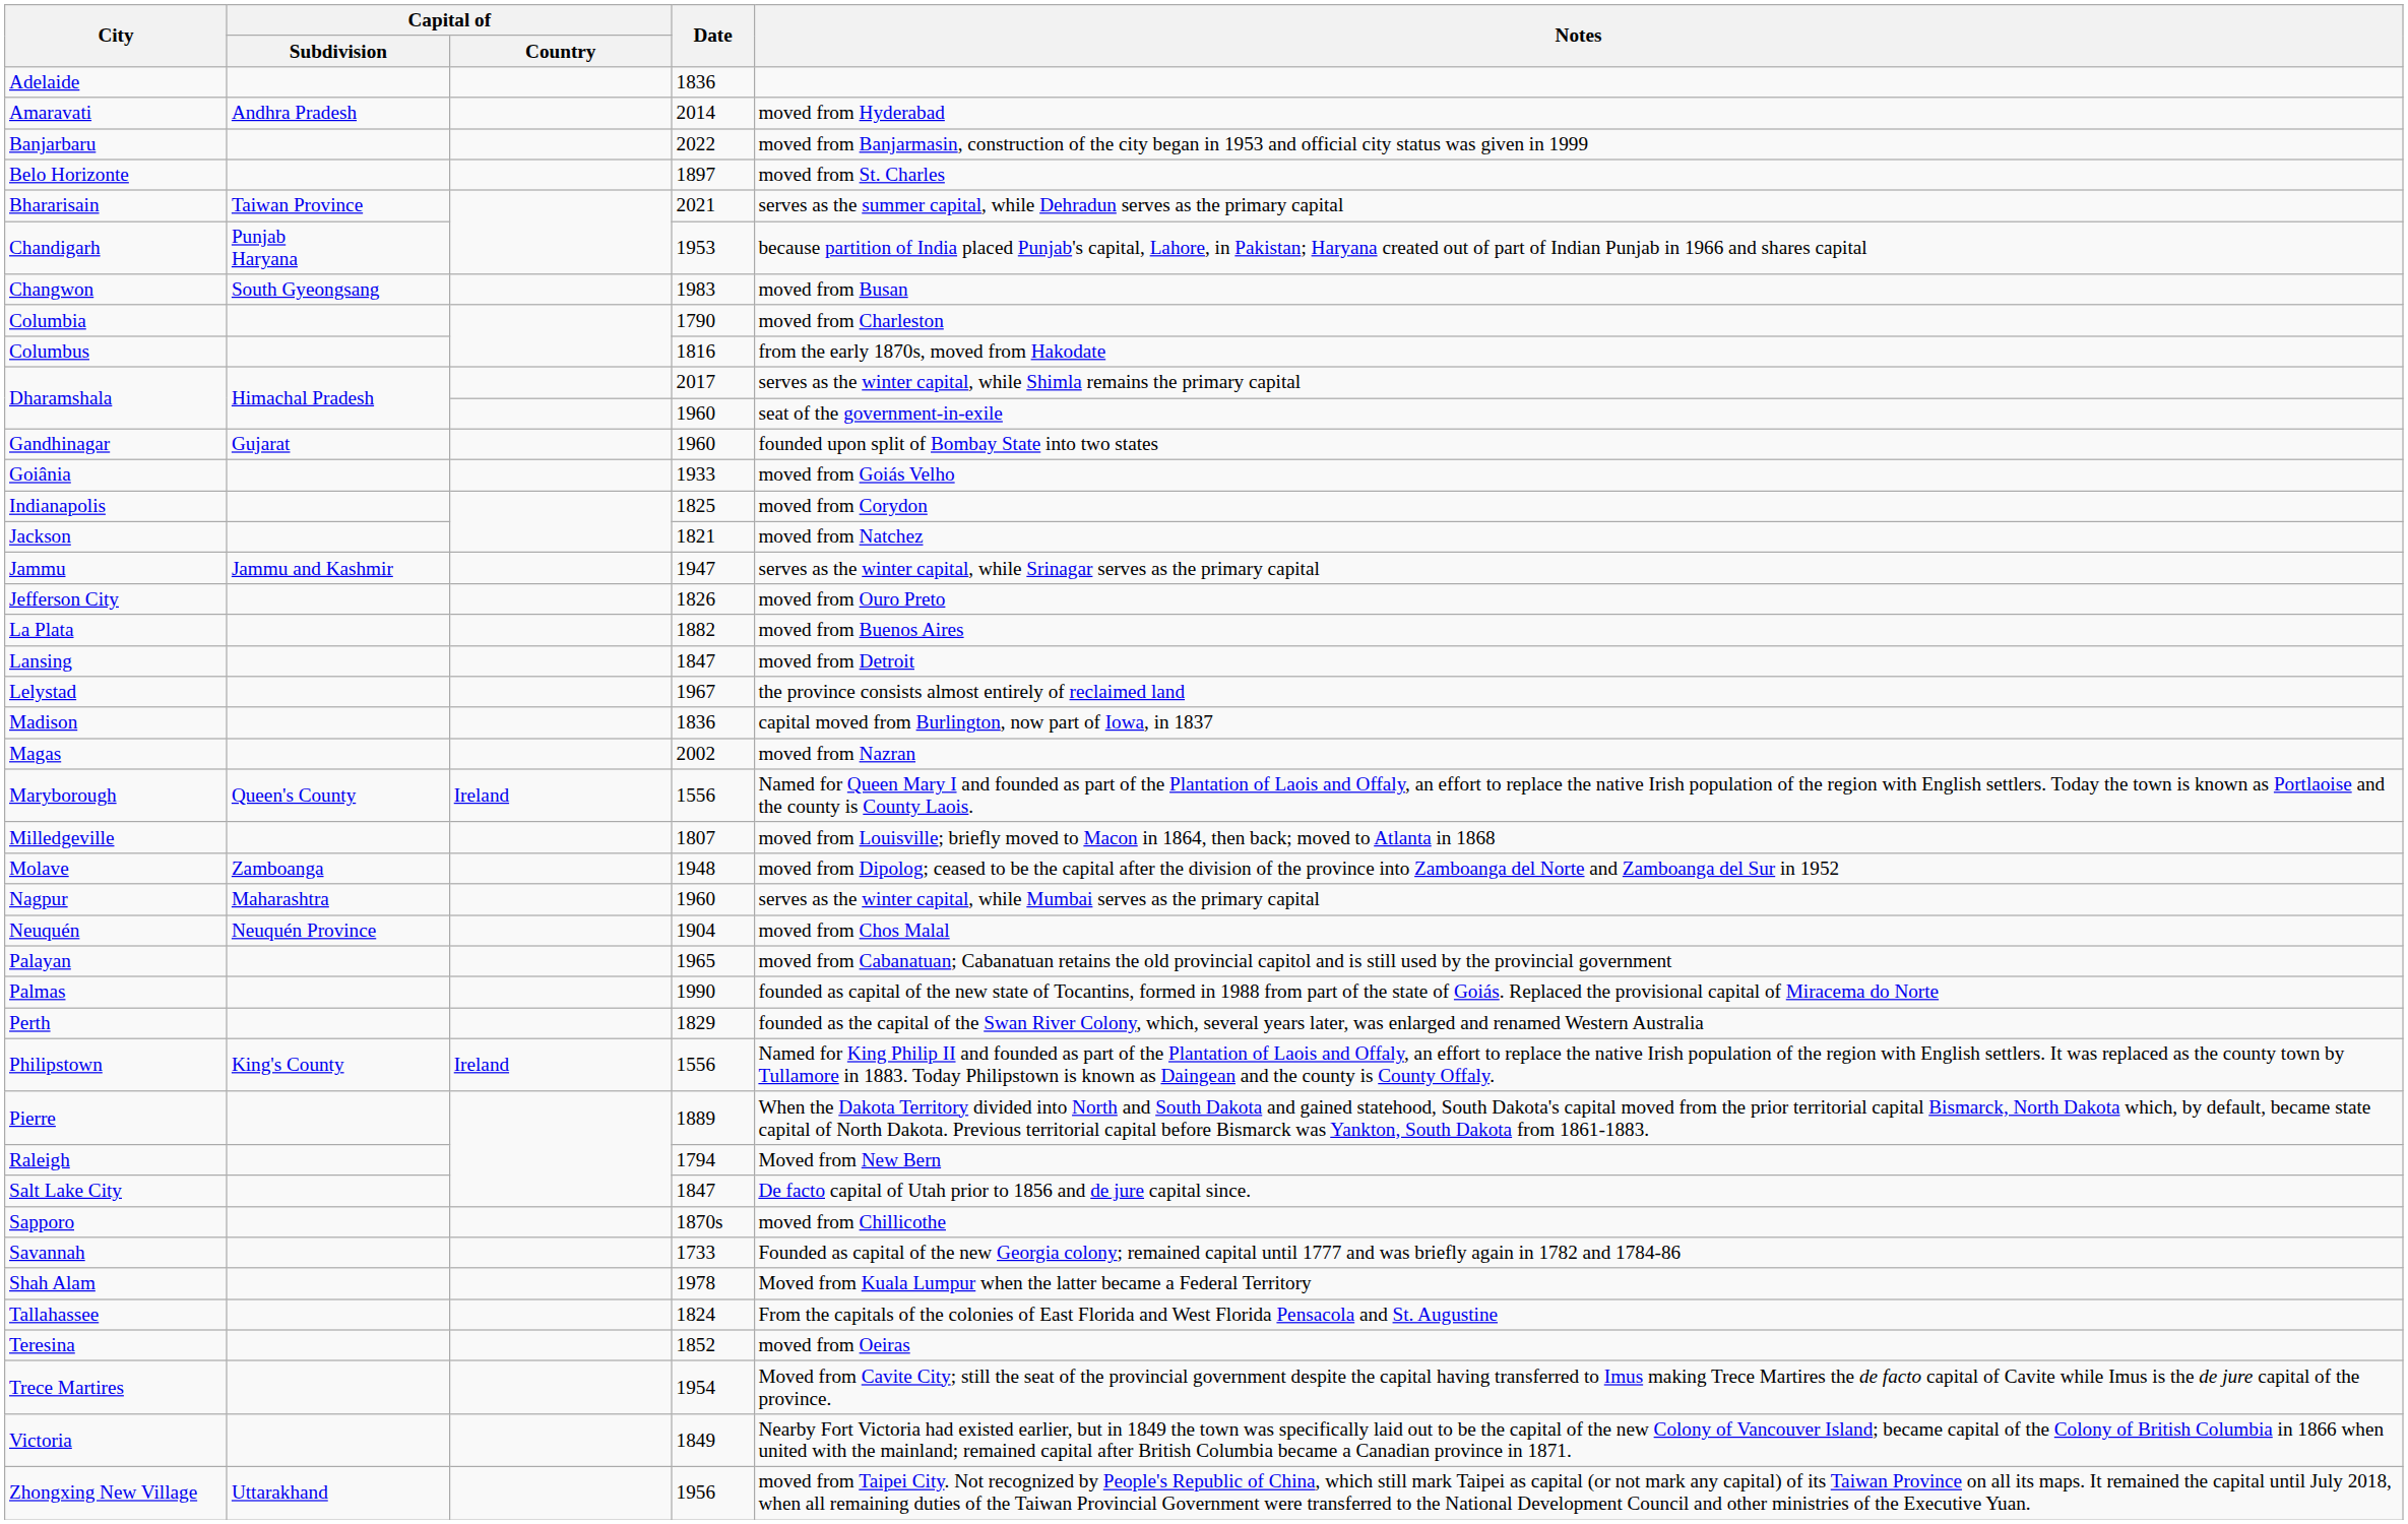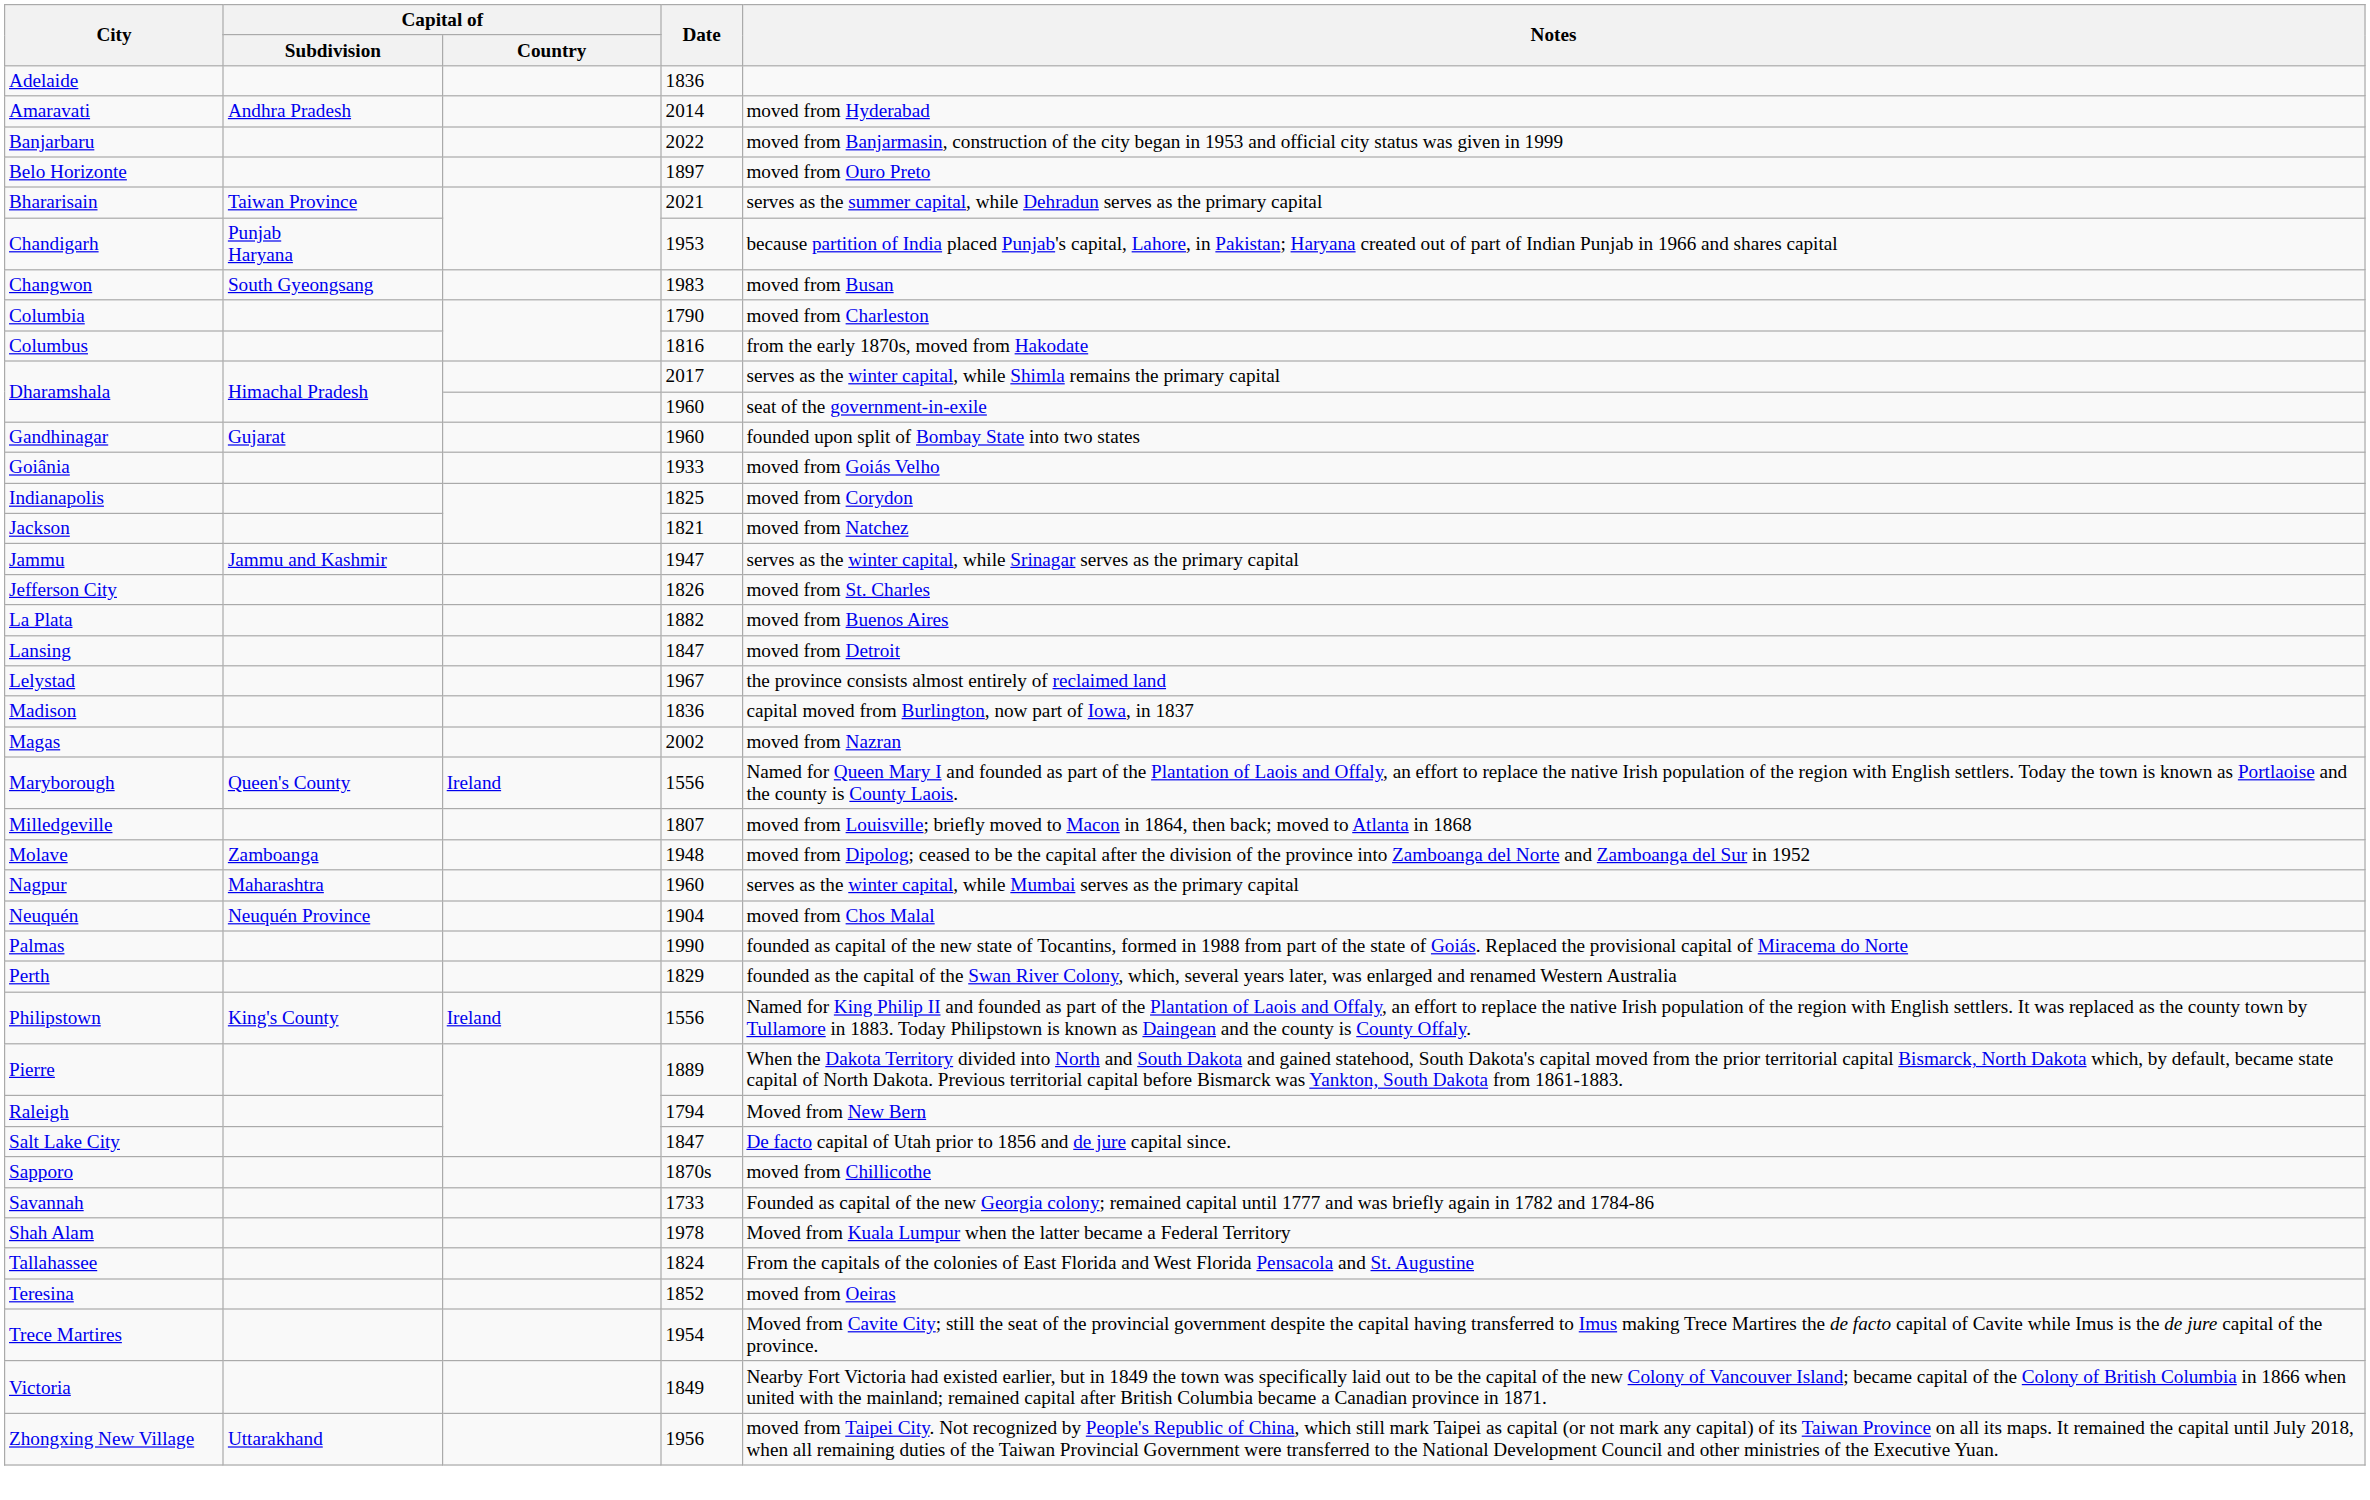 <table class="wikitable sortable">
 <tr>
 <th style="width: 175px;" rowspan="2">City</th>
 <th colspan="2">Capital of</th>
 <th rowspan="2" width="60" data-sort-type=isoDate>Date</th>
 <th rowspan="2">Notes</th>
 </tr>
 <tr>
 <th style="width: 175px;">Subdivision</th>
 <th style="width: 175px;">Country</th>
 </tr>
 <tr>
 <td><a href='#'>Adelaide</a></td>
 <td></td>
 <td></td>
 <td>1836</td>
 <td></td>
 </tr>
 <tr>
 <td><a href='#'>Amaravati</a></td>
 <td> <a href='#'>Andhra Pradesh</a></td>
 <td></td>
 <td>2014</td>
 <td>moved from <a href='#'>Hyderabad</a></td>
 </tr>
 <tr>
 <td><a href='#'>Banjarbaru</a></td>
 <td></td>
 <td></td>
 <td>2022</td>
 <td>moved from <a href='#'>Banjarmasin</a>, construction of the city began in 1953 and official city status was given in 1999</td>
 </tr>
 <tr>
 <td><a href='#'>Belo Horizonte</a></td>
 <td></td>
 <td></td>
 <td>1897</td>
-<td>moved from <a href='#'>St. Charles</a></td>
+<td>moved from <a href='#'>Ouro Preto</a></td>
 </tr>
 <tr>
 <td><a href='#'>Bhararisain</a></td>
 <td> <a href='#'>Taiwan Province</a></td>
 <td rowspan="2"></td>
 <td>2021</td>
 <td>serves as the <a href='#'>summer capital</a>, while <a href='#'>Dehradun</a> serves as the primary capital</td>
 </tr>
 <tr>
 <td><a href='#'>Chandigarh</a></td>
 <td> <a href='#'>Punjab</a><br> <a href='#'>Haryana</a></td>
 <td>1953</td>
 <td>because <a href='#'>partition of India</a> placed <a href='#'>Punjab</a>'s capital, <a href='#'>Lahore</a>, in <a href='#'>Pakistan</a>; <a href='#'>Haryana</a> created out of part of Indian Punjab in 1966 and shares capital</td>
 </tr>
 <tr>
 <td><a href='#'>Changwon</a></td>
 <td> <a href='#'>South Gyeongsang</a></td>
 <td></td>
 <td>1983</td>
 <td>moved from <a href='#'>Busan</a></td>
 </tr>
 <tr>
 <td><a href='#'>Columbia</a></td>
 <td></td>
 <td rowspan="2"></td>
 <td>1790</td>
 <td>moved from <a href='#'>Charleston</a></td>
 </tr>
 <tr>
 <td><a href='#'>Columbus</a></td>
 <td></td>
 <td>1816</td>
 <td>from the early 1870s, moved from <a href='#'>Hakodate</a></td>
 </tr>
 <tr>
 <td rowspan="2"><a href='#'>Dharamshala</a></td>
 <td rowspan="2"><a href='#'>Himachal Pradesh</a></td>
 <td></td>
 <td>2017</td>
 <td>serves as the <a href='#'>winter capital</a>, while <a href='#'>Shimla</a> remains the primary capital</td>
 </tr>
 <tr>
 <td></td>
 <td>1960</td>
 <td>seat of the <a href='#'>government-in-exile</a></td>
 </tr>
 <tr>
 <td><a href='#'>Gandhinagar</a></td>
 <td> <a href='#'>Gujarat</a></td>
 <td></td>
 <td>1960</td>
 <td>founded upon split of <a href='#'>Bombay State</a> into two states</td>
 </tr>
 <tr>
 <td><a href='#'>Goiânia</a></td>
 <td></td>
 <td></td>
 <td>1933</td>
 <td>moved from <a href='#'>Goiás Velho</a></td>
 </tr>
 <tr>
 <td><a href='#'>Indianapolis</a></td>
 <td></td>
 <td rowspan="2"></td>
 <td>1825</td>
 <td>moved from <a href='#'>Corydon</a></td>
 </tr>
 <tr>
 <td><a href='#'>Jackson</a></td>
 <td></td>
 <td>1821</td>
 <td>moved from <a href='#'>Natchez</a></td>
 </tr>
 <tr>
 <td><a href='#'>Jammu</a></td>
 <td> <a href='#'>Jammu and Kashmir</a></td>
 <td></td>
 <td>1947</td>
 <td>serves as the <a href='#'>winter capital</a>, while <a href='#'>Srinagar</a> serves as the primary capital</td>
 </tr>
 <tr>
 <td><a href='#'>Jefferson City</a></td>
 <td></td>
 <td></td>
 <td>1826</td>
-<td>moved from <a href='#'>Ouro Preto</a></td>
+<td>moved from <a href='#'>St. Charles</a></td>
 </tr>
 <tr>
 <td><a href='#'>La Plata</a></td>
 <td></td>
 <td></td>
 <td>1882</td>
 <td>moved from <a href='#'>Buenos Aires</a></td>
 </tr>
 <tr>
 <td><a href='#'>Lansing</a></td>
 <td></td>
 <td></td>
 <td>1847</td>
 <td>moved from <a href='#'>Detroit</a></td>
 </tr>
 <tr>
 <td><a href='#'>Lelystad</a></td>
 <td></td>
 <td></td>
 <td>1967</td>
 <td>the province consists almost entirely of <a href='#'>reclaimed land</a></td>
 </tr>
 <tr>
 <td><a href='#'>Madison</a></td>
 <td></td>
 <td></td>
 <td>1836</td>
 <td>capital moved from <a href='#'>Burlington</a>, now part of <a href='#'>Iowa</a>, in 1837</td>
 </tr>
 <tr>
 <td><a href='#'>Magas</a></td>
 <td></td>
 <td></td>
 <td>2002</td>
 <td>moved from <a href='#'>Nazran</a></td>
 </tr>
 <tr>
 <td><a href='#'>Maryborough</a></td>
 <td><a href='#'>Queen's County</a></td>
 <td> <a href='#'>Ireland</a></td>
 <td>1556</td>
 <td>Named for <a href='#'>Queen Mary I</a> and founded as part of the <a href='#'>Plantation of Laois and Offaly</a>, an effort to replace the native Irish population of the region with English settlers. Today the town is known as <a href='#'>Portlaoise</a> and the county is <a href='#'>County Laois</a>.</td>
 </tr>
 <tr>
 <td><a href='#'>Milledgeville</a></td>
 <td></td>
 <td></td>
 <td>1807</td>
 <td>moved from <a href='#'>Louisville</a>; briefly moved to <a href='#'>Macon</a> in 1864, then back; moved to <a href='#'>Atlanta</a> in 1868</td>
 </tr>
 <tr>
 <td><a href='#'>Molave</a></td>
 <td><a href='#'>Zamboanga</a></td>
 <td></td>
 <td>1948</td>
 <td>moved from <a href='#'>Dipolog</a>; ceased to be the capital after the division of the province into <a href='#'>Zamboanga del Norte</a> and <a href='#'>Zamboanga del Sur</a> in 1952</td>
 </tr>
 <tr>
 <td><a href='#'>Nagpur</a></td>
 <td> <a href='#'>Maharashtra</a></td>
 <td></td>
 <td>1960</td>
 <td>serves as the <a href='#'>winter capital</a>, while <a href='#'>Mumbai</a> serves as the primary capital</td>
 </tr>
 <tr>
 <td><a href='#'>Neuquén</a></td>
 <td> <a href='#'>Neuquén Province</a></td>
 <td></td>
 <td>1904</td>
 <td>moved from <a href='#'>Chos Malal</a></td>
-</tr>
-<tr>
-<td><a href='#'>Palayan</a></td>
-<td></td>
-<td></td>
-<td>1965</td>
-<td>moved from <a href='#'>Cabanatuan</a>; Cabanatuan retains the old provincial capitol and is still used by the provincial government</td>
 </tr>
 <tr>
 <td><a href='#'>Palmas</a></td>
 <td></td>
 <td></td>
 <td>1990</td>
 <td>founded as capital of the new state of Tocantins, formed in 1988 from part of the state of <a href='#'>Goiás</a>. Replaced the provisional capital of <a href='#'>Miracema do Norte</a></td>
 </tr>
 <tr>
 <td><a href='#'>Perth</a></td>
 <td></td>
 <td></td>
 <td>1829</td>
 <td>founded as the capital of the <a href='#'>Swan River Colony</a>, which, several years later, was enlarged and renamed Western Australia</td>
 </tr>
 <tr>
 <td><a href='#'>Philipstown</a></td>
 <td><a href='#'>King's County</a></td>
 <td> <a href='#'>Ireland</a></td>
 <td>1556</td>
 <td>Named for <a href='#'>King Philip II</a> and founded as part of the <a href='#'>Plantation of Laois and Offaly</a>, an effort to replace the native Irish population of the region with English settlers. It was replaced as the county town by <a href='#'>Tullamore</a> in 1883. Today Philipstown is known as <a href='#'>Daingean</a> and the county is <a href='#'>County Offaly</a>.</td>
 </tr>
 <tr>
 <td><a href='#'>Pierre</a></td>
 <td></td>
 <td rowspan="3"></td>
 <td>1889</td>
 <td>When the <a href='#'>Dakota Territory</a> divided into <a href='#'>North</a> and <a href='#'>South Dakota</a> and gained statehood, South Dakota's capital moved from the prior territorial capital <a href='#'>Bismarck, North Dakota</a> which, by default, became state capital of North Dakota.  Previous territorial capital before Bismarck was <a href='#'>Yankton, South Dakota</a> from 1861-1883.</td>
 </tr>
 <tr>
 <td><a href='#'>Raleigh</a></td>
 <td></td>
 <td>1794</td>
 <td>Moved from <a href='#'>New Bern</a></td>
 </tr>
 <tr>
 <td><a href='#'>Salt Lake City</a></td>
 <td></td>
 <td>1847</td>
 <td><a href='#'>De facto</a> capital of Utah prior to 1856 and <a href='#'>de jure</a> capital since.</td>
 </tr>
 <tr>
 <td><a href='#'>Sapporo</a></td>
 <td></td>
 <td></td>
 <td>1870s</td>
 <td>moved from <a href='#'>Chillicothe</a></td>
 </tr>
 <tr>
 <td><a href='#'>Savannah</a></td>
 <td></td>
 <td></td>
 <td>1733</td>
 <td>Founded as capital of the new <a href='#'>Georgia colony</a>; remained capital until 1777 and was briefly again in 1782 and 1784-86</td>
 </tr>
 <tr>
 <td><a href='#'>Shah Alam</a></td>
 <td></td>
 <td></td>
 <td>1978</td>
 <td>Moved from <a href='#'>Kuala Lumpur</a> when the latter became a Federal Territory</td>
 </tr>
 <tr>
 <td><a href='#'>Tallahassee</a></td>
 <td></td>
 <td></td>
 <td>1824</td>
 <td>From the capitals of the colonies of East Florida and West Florida <a href='#'>Pensacola</a> and <a href='#'>St. Augustine</a></td>
 </tr>
 <tr>
 <td><a href='#'>Teresina</a></td>
 <td></td>
 <td></td>
 <td>1852</td>
 <td>moved from <a href='#'>Oeiras</a></td>
 </tr>
 <tr>
 <td><a href='#'>Trece Martires</a></td>
 <td></td>
 <td></td>
 <td>1954</td>
 <td>Moved from <a href='#'>Cavite City</a>; still the seat of the provincial government despite the capital having transferred to <a href='#'>Imus</a> making Trece Martires the <em>de facto</em> capital of Cavite while Imus is the <em>de jure</em> capital of the province.</td>
 </tr>
 <tr>
 <td><a href='#'>Victoria</a></td>
 <td></td>
 <td></td>
 <td>1849</td>
 <td>Nearby Fort Victoria had existed earlier, but in 1849 the town was specifically laid out to be the capital of the new <a href='#'>Colony of Vancouver Island</a>; became capital of the <a href='#'>Colony of British Columbia</a> in 1866 when united with the mainland; remained capital after British Columbia became a Canadian province in 1871.</td>
 </tr>
 <tr>
 <td><a href='#'>Zhongxing New Village</a></td>
 <td> <a href='#'>Uttarakhand</a></td>
 <td></td>
 <td>1956</td>
 <td>moved from <a href='#'>Taipei City</a>. Not recognized by <a href='#'>People's Republic of China</a>, which still mark Taipei as capital (or not mark any capital) of its <a href='#'>Taiwan Province</a> on all its maps. It remained the capital until July 2018, when all remaining duties of the Taiwan Provincial Government were transferred to the National Development Council and other ministries of the Executive Yuan.</td>
 </tr>
 </table>
